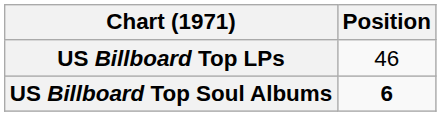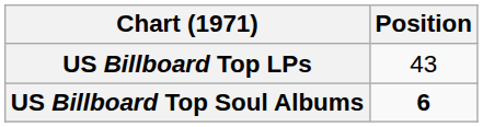 <table class="wikitable plainrowheaders" style="text-align:center">
 <tr>
 <th>Chart (1971)</th>
 <th>Position</th>
 </tr>
 <tr>
 <th scope="row">US <em>Billboard</em> Top LPs</th>
-<td>46</td>
+<td>43</td>
 </tr>
 <tr>
 <th scope="row">US <em>Billboard</em> Top Soul Albums</th>
 <td><strong>6</strong></td>
 </tr>
 </table>
